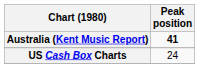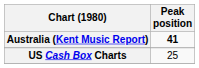 <table class="wikitable plainrowheaders sortable">
 <tr>
 <th>Chart (1980)</th>
 <th>Peak<br>position</th>
 </tr>
 <tr>
 <th scope="row">Australia (<a href='#'>Kent Music Report</a>)</th>
 <td align="center"><strong>41</strong></td>
 </tr>
 <tr>
 </tr>
 <tr>
 </tr>
 <tr>
 </tr>
 <tr>
 <th scope="row">US <em><a href='#'>Cash Box</a></em> Charts </th>
-<td align="center">24</td>
+<td align="center">25</td>
 </tr>
 <tr>
 </tr>
 </table>
